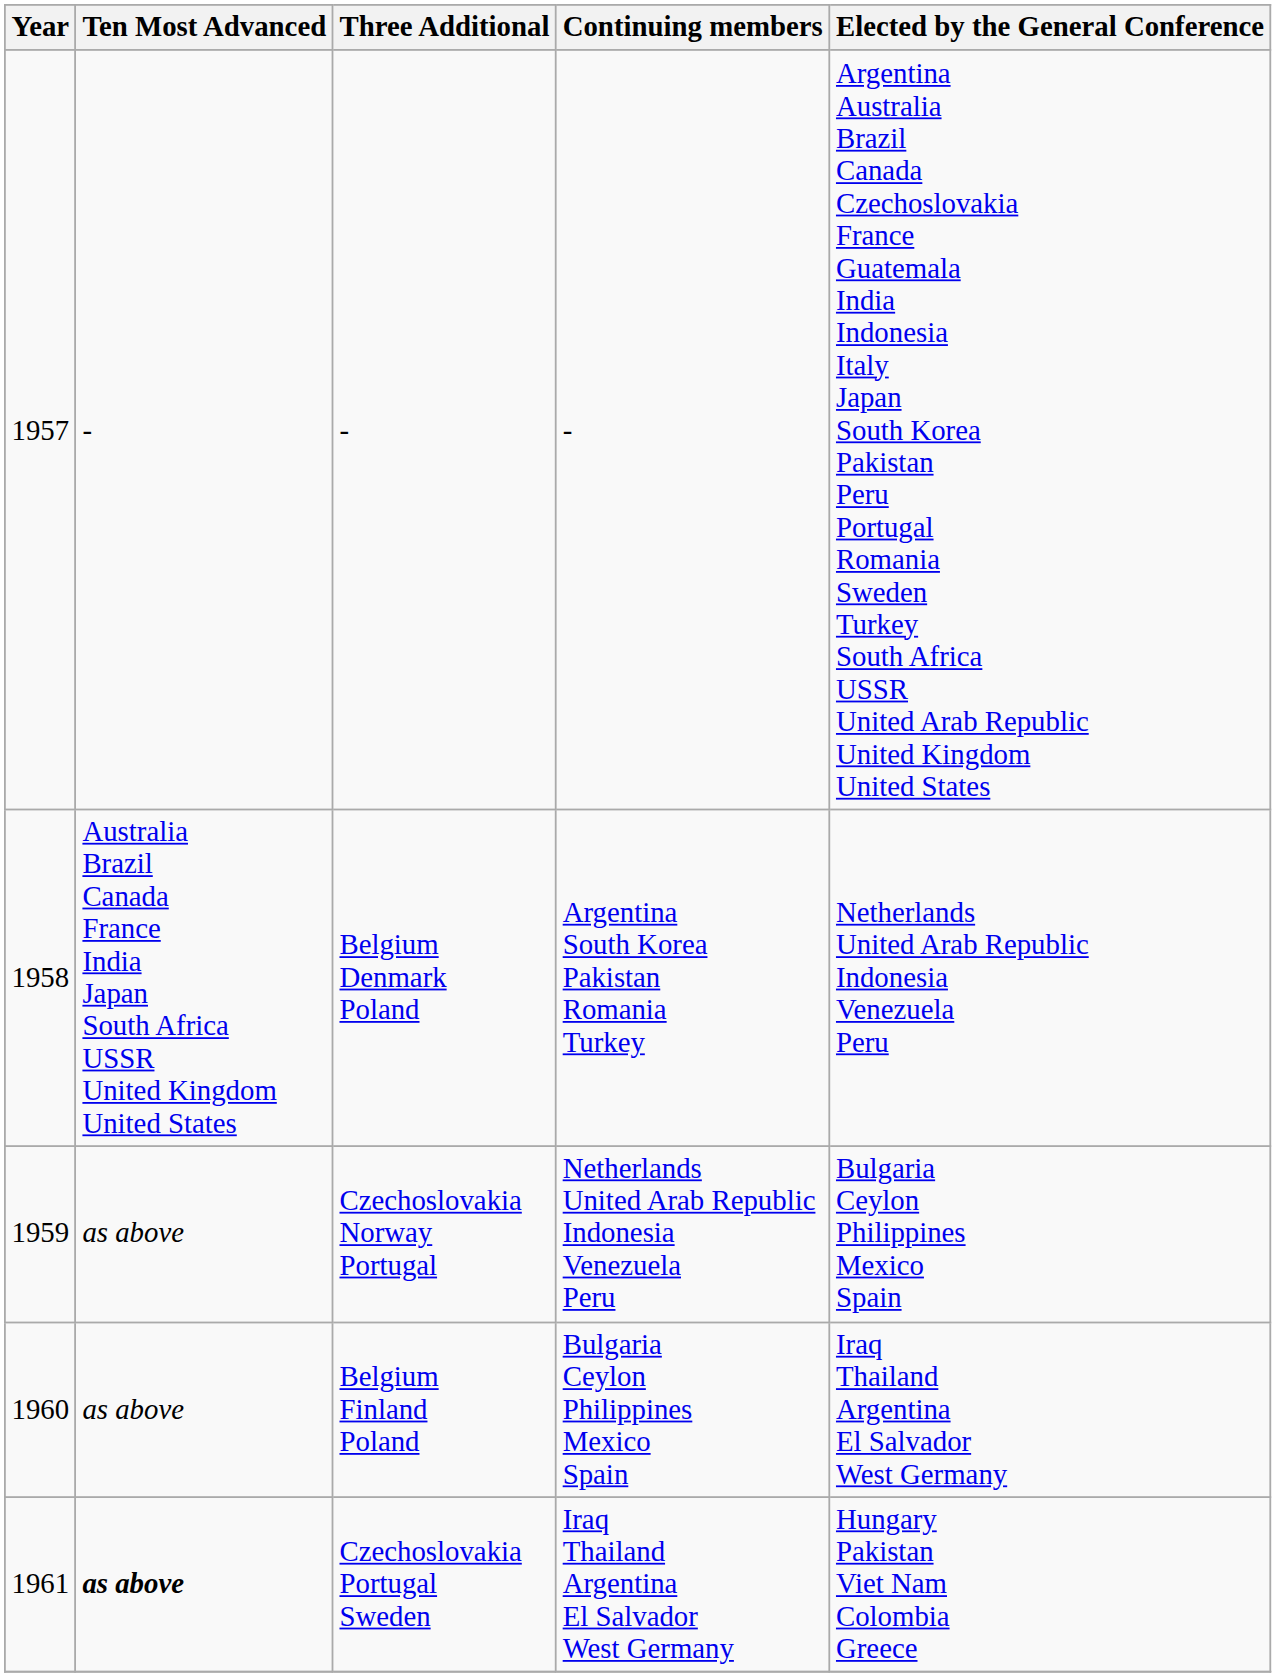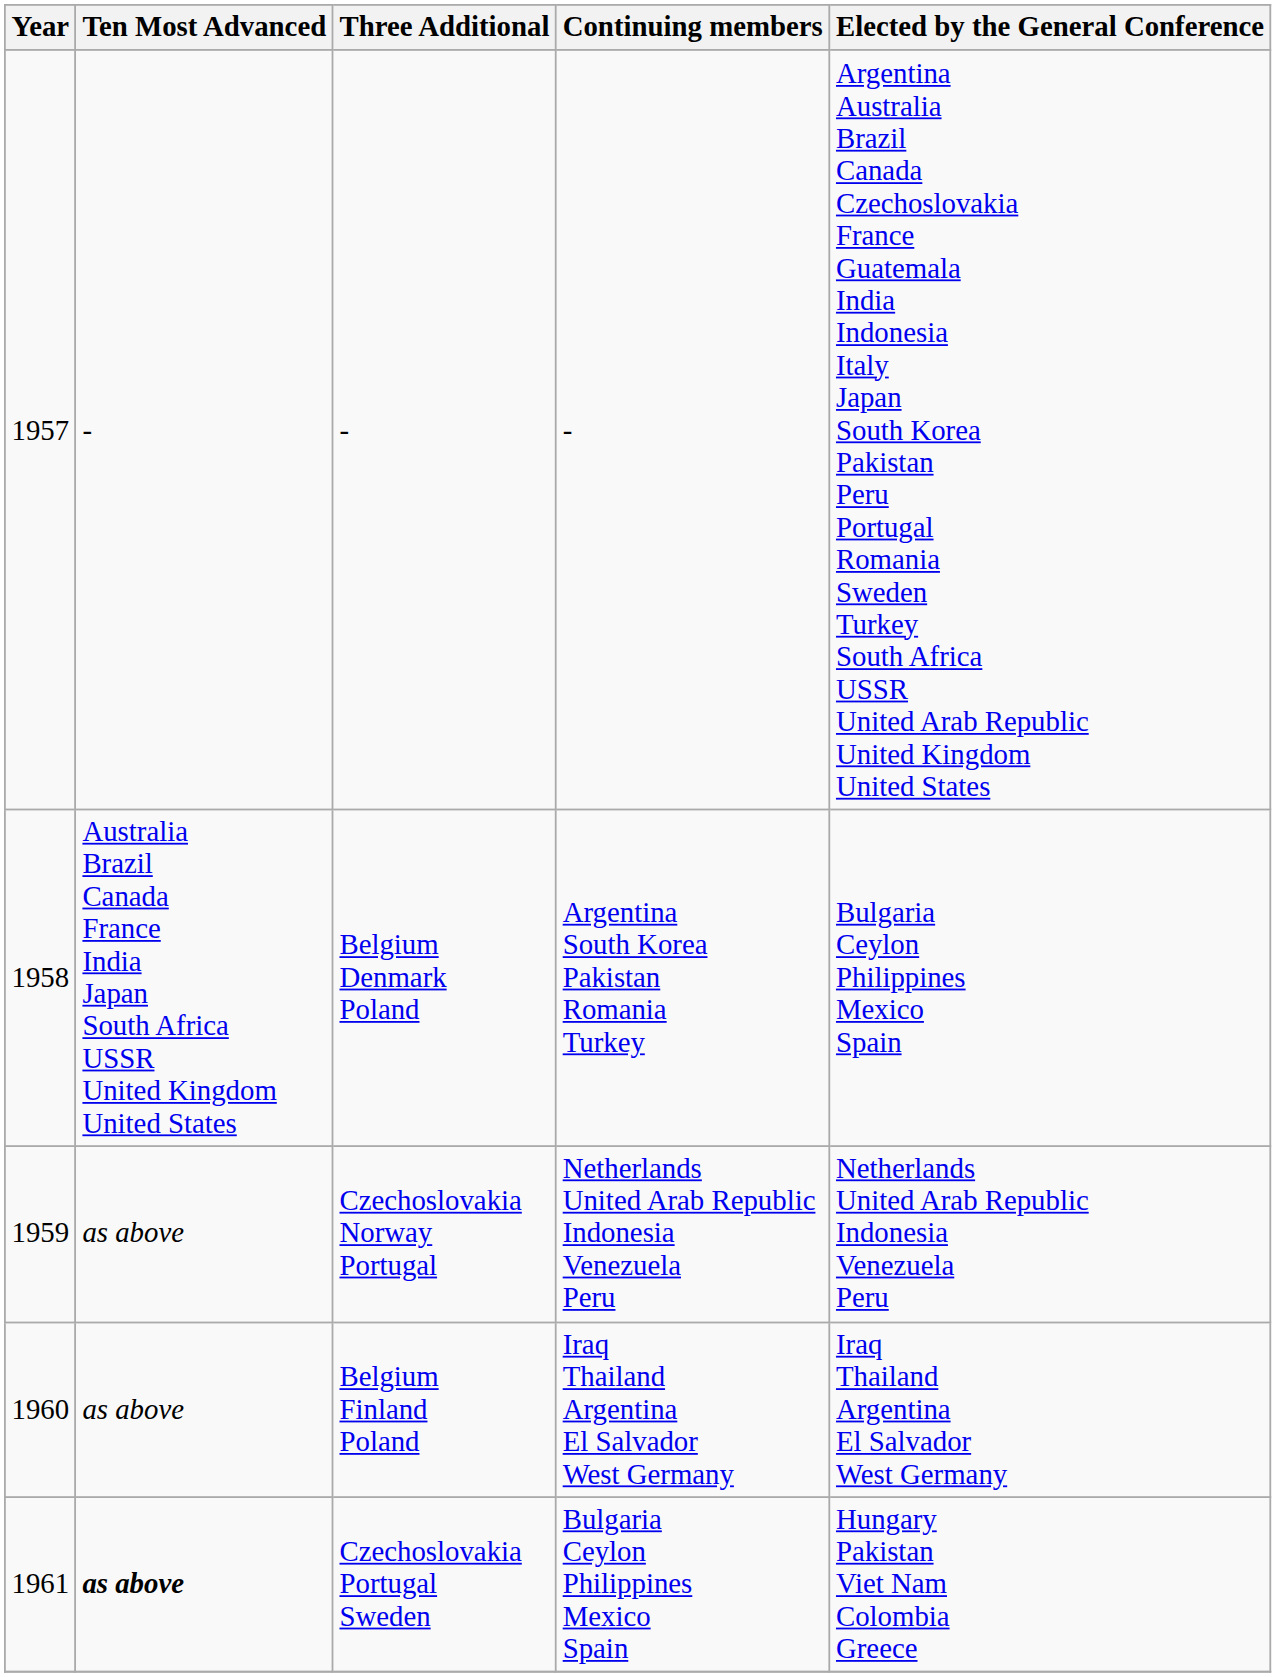 <table class="wikitable">
 <tr>
 <th>Year</th>
 <th>Ten Most Advanced</th>
 <th>Three Additional</th>
 <th>Continuing members</th>
 <th>Elected by the General Conference</th>
 </tr>
 <tr>
 <td>1957</td>
 <td>-</td>
 <td>-</td>
 <td>-</td>
 <td><a href='#'>Argentina</a> <br> <a href='#'>Australia</a> <br> <a href='#'>Brazil</a> <br> <a href='#'>Canada</a> <br> <a href='#'>Czechoslovakia</a> <br> <a href='#'>France</a> <br> <a href='#'>Guatemala</a> <br> <a href='#'>India</a> <br> <a href='#'>Indonesia</a> <br> <a href='#'>Italy</a> <br> <a href='#'>Japan</a> <br> <a href='#'>South Korea</a> <br> <a href='#'>Pakistan</a> <br> <a href='#'>Peru</a> <br> <a href='#'>Portugal</a> <br> <a href='#'>Romania</a> <br> <a href='#'>Sweden</a> <br> <a href='#'>Turkey</a> <br> <a href='#'>South Africa</a> <br> <a href='#'>USSR</a> <br> <a href='#'>United Arab Republic</a> <br> <a href='#'>United Kingdom</a> <br> <a href='#'>United States</a></td>
 </tr>
 <tr>
 <td>1958</td>
 <td><a href='#'>Australia</a> <br> <a href='#'>Brazil</a> <br> <a href='#'>Canada</a> <br> <a href='#'>France</a> <br> <a href='#'>India</a> <br> <a href='#'>Japan</a>  <br> <a href='#'>South Africa</a> <br> <a href='#'>USSR</a> <br> <a href='#'>United Kingdom</a>  <br> <a href='#'>United States</a></td>
 <td><a href='#'>Belgium</a> <br> <a href='#'>Denmark</a> <br> <a href='#'>Poland</a></td>
 <td><a href='#'>Argentina</a><br><a href='#'>South Korea</a><br><a href='#'>Pakistan</a><br><a href='#'>Romania</a><br><a href='#'>Turkey</a></td>
-<td><a href='#'>Netherlands</a><br><a href='#'>United Arab Republic</a><br><a href='#'>Indonesia</a><br><a href='#'>Venezuela</a><br><a href='#'>Peru</a></td>
+<td><a href='#'>Bulgaria</a><br><a href='#'>Ceylon</a><br><a href='#'>Philippines</a><br><a href='#'>Mexico</a><br><a href='#'>Spain</a></td>
 </tr>
 <tr>
 <td>1959</td>
 <td><em>as above</em></td>
 <td><a href='#'>Czechoslovakia</a><br><a href='#'>Norway</a><br><a href='#'>Portugal</a></td>
 <td><a href='#'>Netherlands</a><br><a href='#'>United Arab Republic</a><br><a href='#'>Indonesia</a><br><a href='#'>Venezuela</a><br><a href='#'>Peru</a></td>
-<td><a href='#'>Bulgaria</a><br><a href='#'>Ceylon</a><br><a href='#'>Philippines</a><br><a href='#'>Mexico</a><br><a href='#'>Spain</a></td>
+<td><a href='#'>Netherlands</a><br><a href='#'>United Arab Republic</a><br><a href='#'>Indonesia</a><br><a href='#'>Venezuela</a><br><a href='#'>Peru</a></td>
 </tr>
 <tr>
 <td>1960</td>
 <td><em>as above</em></td>
 <td><a href='#'>Belgium</a><br><a href='#'>Finland</a><br><a href='#'>Poland</a></td>
-<td><a href='#'>Bulgaria</a><br><a href='#'>Ceylon</a><br><a href='#'>Philippines</a><br><a href='#'>Mexico</a><br><a href='#'>Spain</a></td>
+<td><a href='#'>Iraq</a><br><a href='#'>Thailand</a><br><a href='#'>Argentina</a><br><a href='#'>El Salvador</a><br><a href='#'>West Germany</a></td>
 <td><a href='#'>Iraq</a><br><a href='#'>Thailand</a><br><a href='#'>Argentina</a><br><a href='#'>El Salvador</a><br><a href='#'>West Germany</a></td>
 </tr>
 <tr>
 <td>1961</td>
 <td><strong><em>as above</em></strong></td>
 <td><a href='#'>Czechoslovakia</a><br><a href='#'>Portugal</a><br><a href='#'>Sweden</a></td>
-<td><a href='#'>Iraq</a><br><a href='#'>Thailand</a><br><a href='#'>Argentina</a><br><a href='#'>El Salvador</a><br><a href='#'>West Germany</a></td>
+<td><a href='#'>Bulgaria</a><br><a href='#'>Ceylon</a><br><a href='#'>Philippines</a><br><a href='#'>Mexico</a><br><a href='#'>Spain</a></td>
 <td><a href='#'>Hungary</a><br><a href='#'>Pakistan</a><br><a href='#'>Viet Nam</a><br><a href='#'>Colombia</a><br><a href='#'>Greece</a></td>
 </tr>
 <tr>
 </tr>
 </table>
